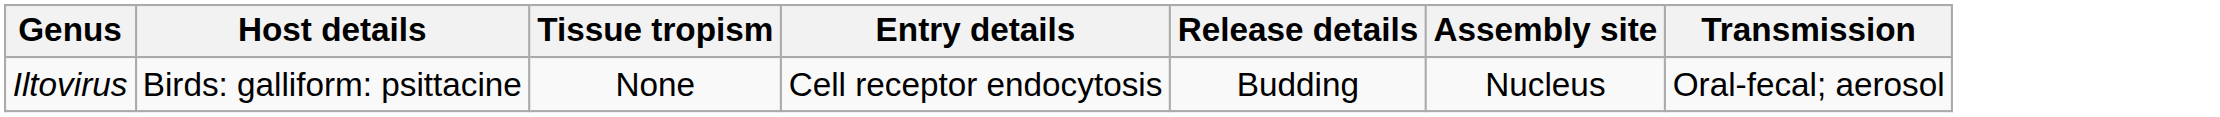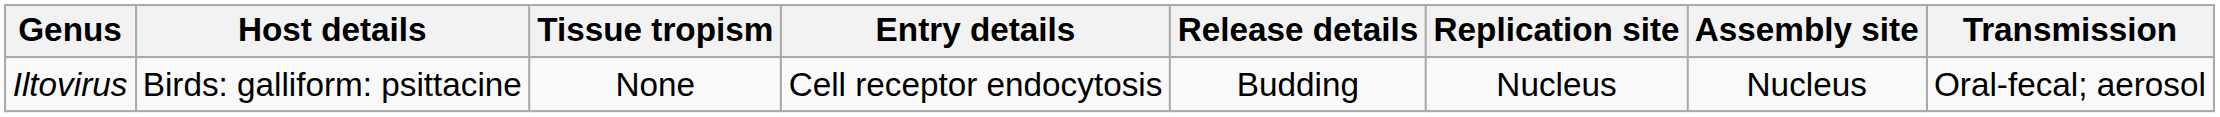 <table class="wikitable sortable" style="text-align:center">
 <tr>
 <th>Genus</th>
 <th>Host details</th>
 <th>Tissue tropism</th>
 <th>Entry details</th>
 <th>Release details</th>
+<th>Replication site</th>
 <th>Assembly site</th>
 <th>Transmission</th>
 </tr>
 <tr>
 <td><em>Iltovirus</em></td>
 <td>Birds: galliform: psittacine</td>
 <td>None</td>
 <td>Cell receptor endocytosis</td>
 <td>Budding</td>
 <td>Nucleus</td>
+<td>Nucleus</td>
 <td>Oral-fecal; aerosol</td>
 </tr>
 </table>
